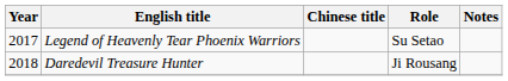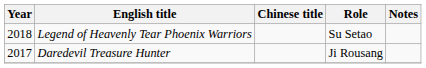 <table class="wikitable">
 <tr>
 <th>Year</th>
 <th>English title</th>
 <th>Chinese title</th>
 <th>Role</th>
 <th>Notes</th>
 </tr>
 <tr>
-<td>2017</td>
+<td>2018</td>
 <td><em>Legend of Heavenly Tear Phoenix Warriors</em></td>
 <td></td>
 <td>Su Setao</td>
 <td></td>
 </tr>
 <tr>
-<td>2018</td>
+<td>2017</td>
 <td><em>Daredevil Treasure Hunter</em></td>
 <td></td>
 <td>Ji Rousang</td>
 <td></td>
 </tr>
 <tr>
 </tr>
 </table>
